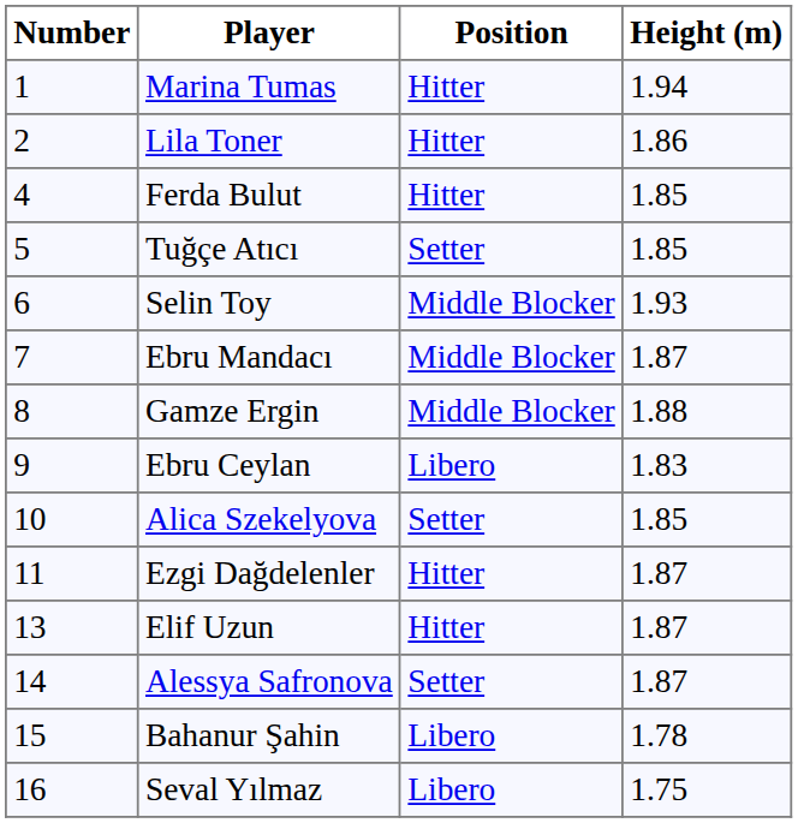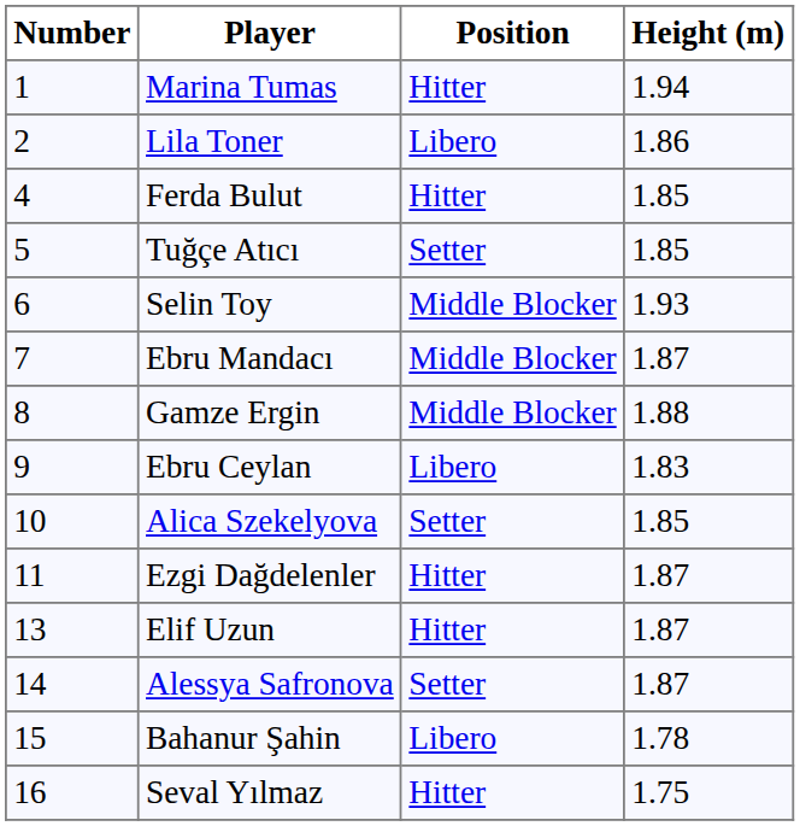 <table bgcolor="#f7f8ff" cellpadding="3" cellspacing="0" border="1" style="font-size: 95%; border: gray solid 1px; border-collapse: collapse;">
 <tr bgcolor="#FFFFFF">
 <td align=center><strong>Number</strong></td>
 <td align=center><strong>Player</strong></td>
 <td align=center><strong>Position</strong></td>
 <td align=center><strong>Height (m)</strong></td>
 </tr>
 <tr>
 <td>1</td>
 <td> <a href='#'>Marina Tumas</a></td>
 <td><a href='#'>Hitter</a></td>
 <td>1.94</td>
 </tr>
 <tr>
 <td>2</td>
 <td> <a href='#'>Lila Toner</a></td>
-<td><a href='#'>Hitter</a></td>
+<td><a href='#'>Libero</a></td>
 <td>1.86</td>
 </tr>
 <tr>
 <td>4</td>
 <td> Ferda Bulut</td>
 <td><a href='#'>Hitter</a></td>
 <td>1.85</td>
 </tr>
 <tr>
 <td>5</td>
 <td> Tuğçe Atıcı</td>
 <td><a href='#'>Setter</a></td>
 <td>1.85</td>
 </tr>
 <tr>
 <td>6</td>
 <td> Selin Toy</td>
 <td><a href='#'>Middle Blocker</a></td>
 <td>1.93</td>
 </tr>
 <tr>
 <td>7</td>
 <td> Ebru Mandacı</td>
 <td><a href='#'>Middle Blocker</a></td>
 <td>1.87</td>
 </tr>
 <tr>
 <td>8</td>
 <td> Gamze Ergin</td>
 <td><a href='#'>Middle Blocker</a></td>
 <td>1.88</td>
 </tr>
 <tr>
 <td>9</td>
 <td> Ebru Ceylan</td>
 <td><a href='#'>Libero</a></td>
 <td>1.83</td>
 </tr>
 <tr>
 <td>10</td>
 <td> <a href='#'>Alica Szekelyova</a></td>
 <td><a href='#'>Setter</a></td>
 <td>1.85</td>
 </tr>
 <tr>
 <td>11</td>
 <td> Ezgi Dağdelenler</td>
 <td><a href='#'>Hitter</a></td>
 <td>1.87</td>
 </tr>
 <tr>
 <td>13</td>
 <td> Elif Uzun</td>
 <td><a href='#'>Hitter</a></td>
 <td>1.87</td>
 </tr>
 <tr>
 <td>14</td>
 <td> <a href='#'>Alessya Safronova</a></td>
 <td><a href='#'>Setter</a></td>
 <td>1.87</td>
 </tr>
 <tr>
 <td>15</td>
 <td> Bahanur Şahin</td>
 <td><a href='#'>Libero</a></td>
 <td>1.78</td>
 </tr>
 <tr>
 <td>16</td>
 <td> Seval Yılmaz</td>
-<td><a href='#'>Libero</a></td>
+<td><a href='#'>Hitter</a></td>
 <td>1.75</td>
 </tr>
 </table>
